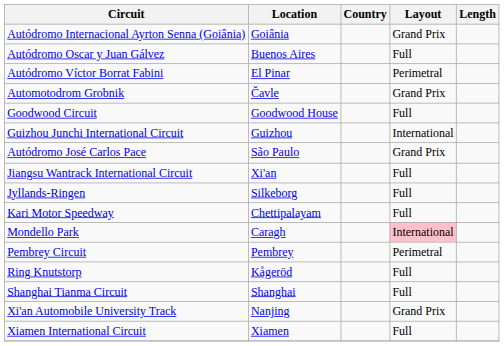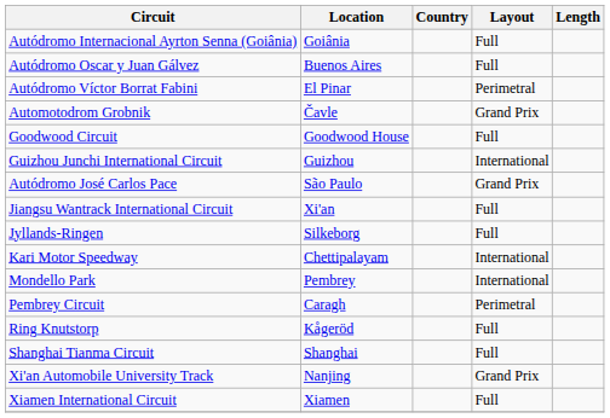 <table class="wikitable sortable" style="font-size: 95%;">
 <tr>
 <th>Circuit</th>
 <th>Location</th>
 <th>Country</th>
 <th>Layout</th>
 <th>Length</th>
 </tr>
 <tr>
 <td><a href='#'>Autódromo Internacional Ayrton Senna (Goiânia)</a></td>
 <td><a href='#'>Goiânia</a></td>
 <td></td>
-<td>Grand Prix</td>
+<td>Full</td>
 <td></td>
 </tr>
 <tr>
 <td><a href='#'>Autódromo Oscar y Juan Gálvez</a></td>
 <td><a href='#'>Buenos Aires</a></td>
 <td></td>
 <td>Full</td>
 <td></td>
 </tr>
 <tr>
 <td><a href='#'>Autódromo Víctor Borrat Fabini</a></td>
 <td><a href='#'>El Pinar</a></td>
 <td></td>
 <td>Perimetral</td>
 <td></td>
 </tr>
 <tr>
 <td><a href='#'>Automotodrom Grobnik</a></td>
 <td><a href='#'>Čavle</a></td>
 <td></td>
 <td>Grand Prix</td>
 <td></td>
 </tr>
 <tr>
 <td><a href='#'>Goodwood Circuit</a></td>
 <td><a href='#'>Goodwood House</a></td>
 <td></td>
 <td>Full</td>
 <td></td>
 </tr>
 <tr>
 <td><a href='#'>Guizhou Junchi International Circuit</a></td>
 <td><a href='#'>Guizhou</a></td>
 <td></td>
 <td>International</td>
 <td></td>
 </tr>
 <tr>
 <td><a href='#'>Autódromo José Carlos Pace</a></td>
 <td><a href='#'>São Paulo</a></td>
 <td></td>
 <td>Grand Prix</td>
 <td></td>
 </tr>
 <tr>
 <td><a href='#'>Jiangsu Wantrack International Circuit</a></td>
 <td><a href='#'>Xi'an</a></td>
 <td></td>
 <td>Full</td>
 <td></td>
 </tr>
 <tr>
 <td><a href='#'>Jyllands-Ringen</a></td>
 <td><a href='#'>Silkeborg</a></td>
 <td></td>
 <td>Full</td>
 <td></td>
 </tr>
 <tr>
 <td><a href='#'>Kari Motor Speedway</a></td>
 <td><a href='#'>Chettipalayam</a></td>
 <td></td>
-<td>Full</td>
+<td>International</td>
 <td></td>
 </tr>
 <tr>
 <td><a href='#'>Mondello Park</a></td>
-<td><a href='#'>Caragh</a></td>
+<td><a href='#'>Pembrey</a></td>
 <td></td>
-<td style="background: pink;">International</td>
+<td>International</td>
 <td></td>
 </tr>
 <tr>
 <td><a href='#'>Pembrey Circuit</a></td>
-<td><a href='#'>Pembrey</a></td>
+<td><a href='#'>Caragh</a></td>
 <td></td>
 <td>Perimetral</td>
 <td></td>
 </tr>
 <tr>
 <td><a href='#'>Ring Knutstorp</a></td>
 <td><a href='#'>Kågeröd</a></td>
 <td></td>
 <td>Full</td>
 <td></td>
 </tr>
 <tr>
 <td><a href='#'>Shanghai Tianma Circuit</a></td>
 <td><a href='#'>Shanghai</a></td>
 <td></td>
 <td>Full</td>
 <td></td>
 </tr>
 <tr>
 <td><a href='#'>Xi'an Automobile University Track</a></td>
 <td><a href='#'>Nanjing</a></td>
 <td></td>
 <td>Grand Prix</td>
 <td></td>
 </tr>
 <tr>
 <td><a href='#'>Xiamen International Circuit</a></td>
 <td><a href='#'>Xiamen</a></td>
 <td></td>
 <td>Full</td>
 <td></td>
 </tr>
 <tr>
 </tr>
 </table>
